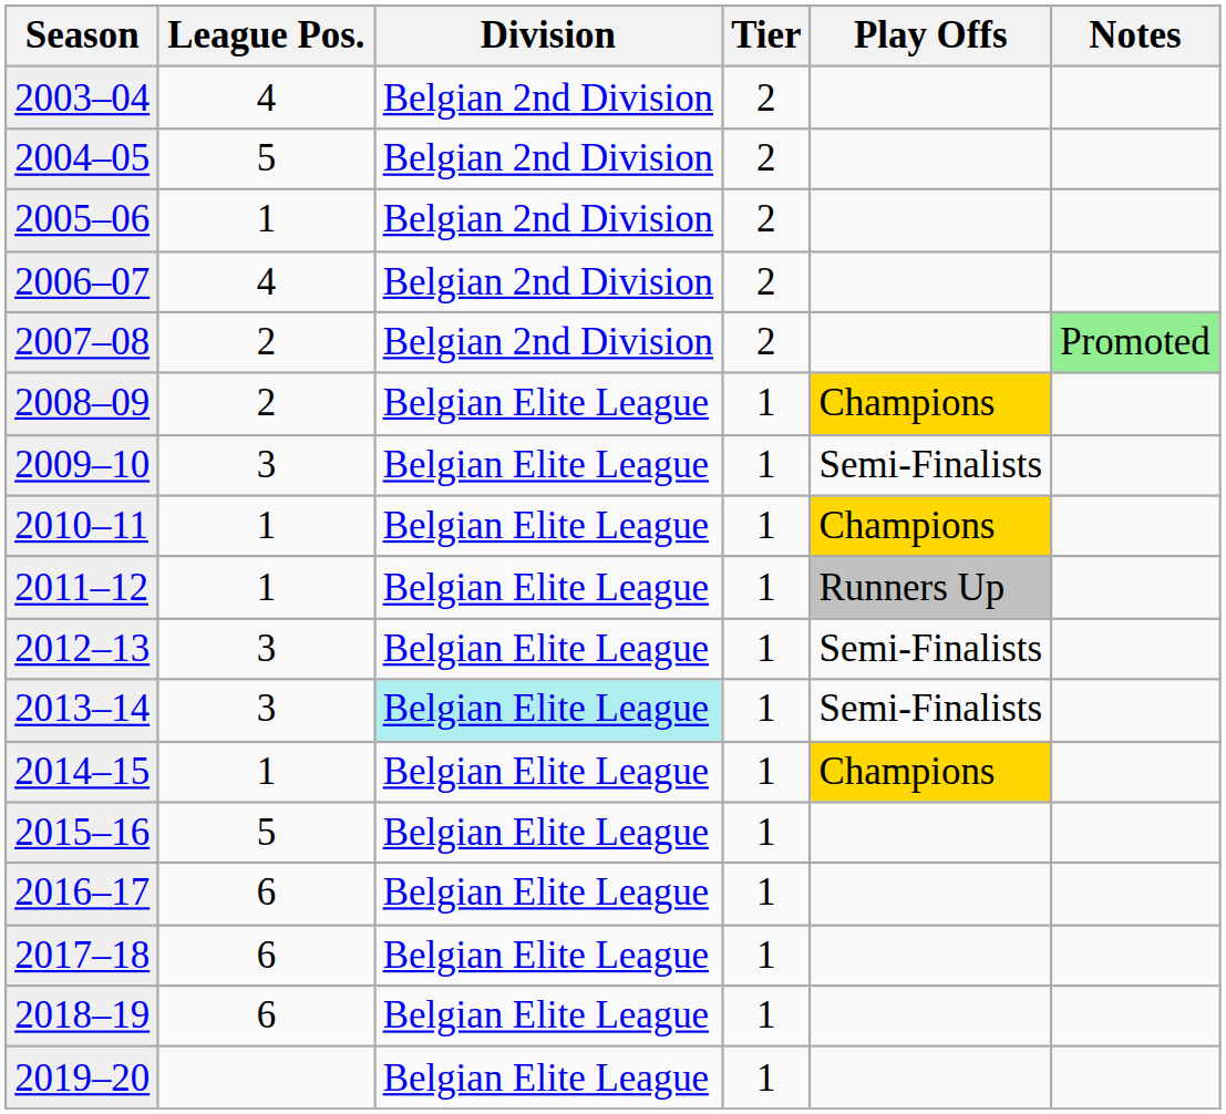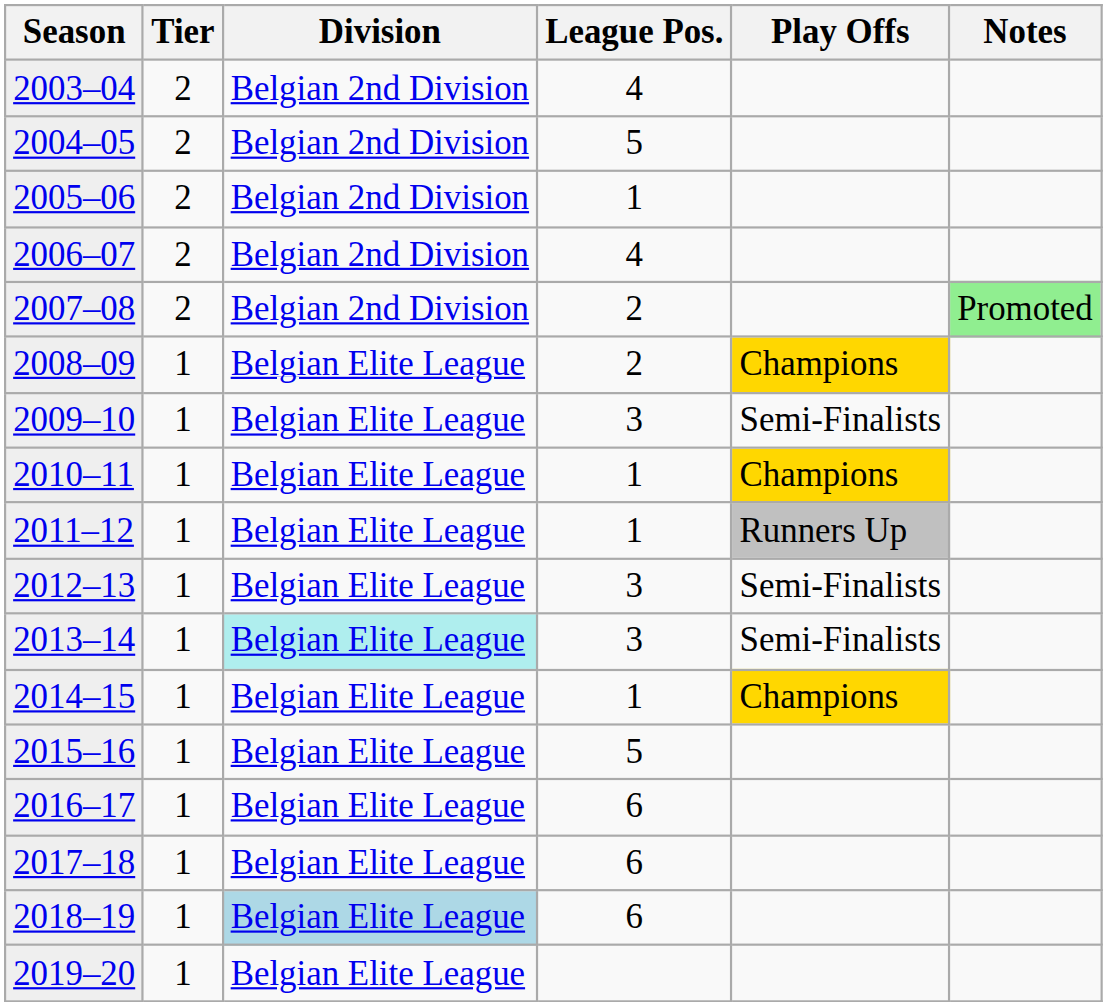 <table class="wikitable">
 <tr>
 <th>Season</th>
+<th>Tier</th>
+<th>Division</th>
 <th>League Pos.</th>
-<th>Division</th>
-<th>Tier</th>
 <th>Play Offs</th>
 <th>Notes</th>
 </tr>
 <tr>
 <td style="background:#efefef;"><a href='#'>2003–04</a></td>
+<td align="center">2</td>
+<td><a href='#'>Belgian 2nd Division</a></td>
 <td align="center">4</td>
-<td><a href='#'>Belgian 2nd Division</a></td>
-<td align="center">2</td>
 <td></td>
 <td></td>
 </tr>
 <tr>
 <td style="background:#efefef;"><a href='#'>2004–05</a></td>
+<td align="center">2</td>
+<td><a href='#'>Belgian 2nd Division</a></td>
 <td align="center">5</td>
-<td><a href='#'>Belgian 2nd Division</a></td>
-<td align="center">2</td>
 <td></td>
 <td></td>
 </tr>
 <tr>
 <td style="background:#efefef;"><a href='#'>2005–06</a></td>
+<td align="center">2</td>
+<td><a href='#'>Belgian 2nd Division</a></td>
 <td align="center">1</td>
-<td><a href='#'>Belgian 2nd Division</a></td>
-<td align="center">2</td>
 <td></td>
 <td></td>
 </tr>
 <tr>
 <td style="background:#efefef;"><a href='#'>2006–07</a></td>
+<td align="center">2</td>
+<td><a href='#'>Belgian 2nd Division</a></td>
 <td align="center">4</td>
-<td><a href='#'>Belgian 2nd Division</a></td>
-<td align="center">2</td>
 <td></td>
 <td></td>
 </tr>
 <tr>
 <td style="background:#efefef;"><a href='#'>2007–08</a></td>
 <td align="center">2</td>
 <td><a href='#'>Belgian 2nd Division</a></td>
 <td align="center">2</td>
 <td></td>
 <td style="background:#90EE90">Promoted</td>
 </tr>
 <tr>
 <td style="background:#efefef;"><a href='#'>2008–09</a></td>
+<td align="center">1</td>
+<td><a href='#'>Belgian Elite League</a></td>
 <td align="center">2</td>
-<td><a href='#'>Belgian Elite League</a></td>
-<td align="center">1</td>
 <td style="background:gold">Champions</td>
 <td></td>
 </tr>
 <tr>
 <td style="background:#efefef;"><a href='#'>2009–10</a></td>
+<td align="center">1</td>
+<td><a href='#'>Belgian Elite League</a></td>
 <td align="center">3</td>
-<td><a href='#'>Belgian Elite League</a></td>
-<td align="center">1</td>
 <td>Semi-Finalists</td>
 <td></td>
 </tr>
 <tr>
 <td style="background:#efefef;"><a href='#'>2010–11</a></td>
 <td align="center">1</td>
 <td><a href='#'>Belgian Elite League</a></td>
 <td align="center">1</td>
 <td style="background:gold">Champions</td>
 <td></td>
 </tr>
 <tr>
 <td style="background:#efefef;"><a href='#'>2011–12</a></td>
 <td align="center">1</td>
 <td><a href='#'>Belgian Elite League</a></td>
 <td align="center">1</td>
 <td style="background:silver">Runners Up</td>
 <td></td>
 </tr>
 <tr>
 <td style="background:#efefef;"><a href='#'>2012–13</a></td>
+<td align="center">1</td>
+<td><a href='#'>Belgian Elite League</a></td>
 <td align="center">3</td>
-<td><a href='#'>Belgian Elite League</a></td>
-<td align="center">1</td>
 <td>Semi-Finalists</td>
 <td></td>
 </tr>
 <tr>
 <td style="background:#efefef;"><a href='#'>2013–14</a></td>
+<td align="center">1</td>
+<td style="background: paleturquoise;"><a href='#'>Belgian Elite League</a></td>
 <td align="center">3</td>
-<td style="background: paleturquoise;"><a href='#'>Belgian Elite League</a></td>
-<td align="center">1</td>
 <td>Semi-Finalists</td>
 <td></td>
 </tr>
 <tr>
 <td style="background:#efefef;"><a href='#'>2014–15</a></td>
 <td align="center">1</td>
 <td><a href='#'>Belgian Elite League</a></td>
 <td align="center">1</td>
 <td style="background:gold">Champions</td>
 <td></td>
 </tr>
 <tr>
 <td style="background:#efefef;"><a href='#'>2015–16</a></td>
+<td align="center">1</td>
+<td><a href='#'>Belgian Elite League</a></td>
 <td align="center">5</td>
-<td><a href='#'>Belgian Elite League</a></td>
-<td align="center">1</td>
 <td></td>
 <td></td>
 </tr>
 <tr>
 <td style="background:#efefef;"><a href='#'>2016–17</a></td>
+<td align="center">1</td>
+<td><a href='#'>Belgian Elite League</a></td>
 <td align="center">6</td>
-<td><a href='#'>Belgian Elite League</a></td>
-<td align="center">1</td>
 <td></td>
 <td></td>
 </tr>
 <tr>
 <td style="background:#efefef;"><a href='#'>2017–18</a></td>
+<td align="center">1</td>
+<td><a href='#'>Belgian Elite League</a></td>
 <td align="center">6</td>
-<td><a href='#'>Belgian Elite League</a></td>
-<td align="center">1</td>
 <td></td>
 <td></td>
 </tr>
 <tr>
 <td style="background:#efefef;"><a href='#'>2018–19</a></td>
+<td align="center">1</td>
+<td style="background: lightblue;"><a href='#'>Belgian Elite League</a></td>
 <td align="center">6</td>
-<td><a href='#'>Belgian Elite League</a></td>
-<td align="center">1</td>
 <td></td>
 <td></td>
 </tr>
 <tr>
 <td style="background:#efefef;"><a href='#'>2019–20</a></td>
+<td align="center">1</td>
+<td><a href='#'>Belgian Elite League</a></td>
 <td align="center"></td>
-<td><a href='#'>Belgian Elite League</a></td>
-<td align="center">1</td>
 <td></td>
 <td></td>
 </tr>
 </table>
